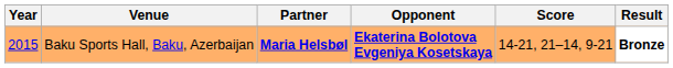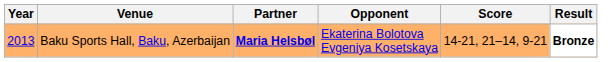 <table class="sortable wikitable" style="font-size: 90%;">
 <tr>
 <th>Year</th>
 <th>Venue</th>
 <th>Partner</th>
 <th>Opponent</th>
 <th>Score</th>
 <th>Result</th>
 </tr>
 <tr style="background:#FFB069">
-<td align="center"><a href='#'>2015</a></td>
+<td align="center"><a href='#'>2013</a></td>
 <td align="left">Baku Sports Hall, <a href='#'>Baku</a>, Azerbaijan</td>
 <td align="left"><strong> <a href='#'>Maria Helsbøl</a></strong></td>
-<td align="left"><strong> <a href='#'>Ekaterina Bolotova</a><br> <a href='#'>Evgeniya Kosetskaya</a></strong></td>
+<td align="left"> <a href='#'>Ekaterina Bolotova</a><br> <a href='#'>Evgeniya Kosetskaya</a></td>
 <td align="center">14-21, 21–14, 9-21</td>
 <td style="text-align:left; background:white"> <strong>Bronze</strong></td>
 </tr>
 </table>
